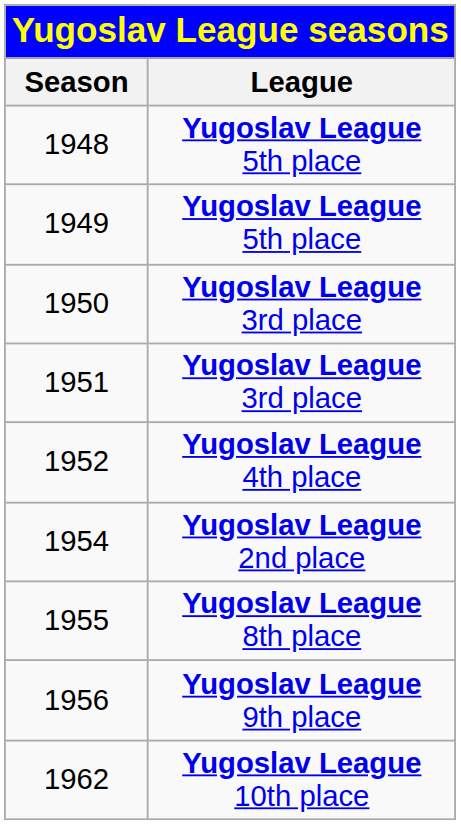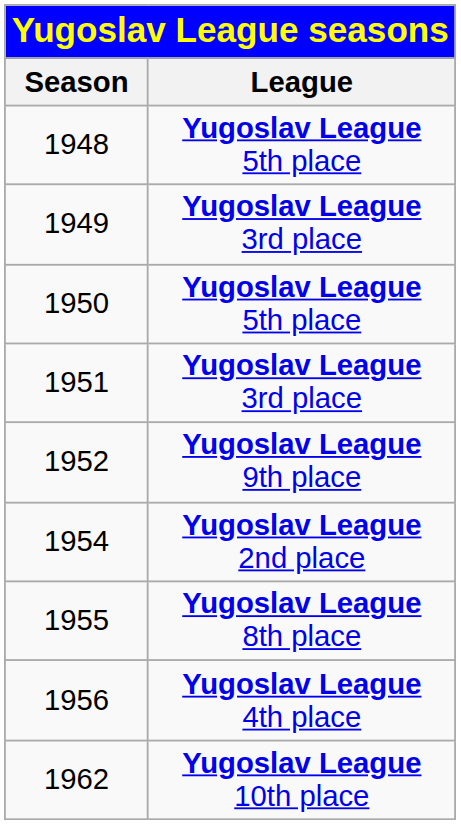 <table class="wikitable collapsible" style="text-align:center; border:0; margin-top:0.2em;">
 <tr>
 <th style="color:Yellow; background:blue; text-align:center;" colspan=7><big>Yugoslav League seasons</big></th>
 </tr>
 <tr>
 <th>Season</th>
 <th>League</th>
 </tr>
 <tr>
 <td>1948</td>
 <td><strong><a href='#'>Yugoslav League</a></strong><br><a href='#'>5th place</a></td>
 </tr>
 <tr>
 <td>1949</td>
-<td><strong><a href='#'>Yugoslav League</a></strong><br><a href='#'>5th place</a></td>
+<td><strong><a href='#'>Yugoslav League</a></strong><br><a href='#'>3rd place</a></td>
 </tr>
 <tr>
 <td>1950</td>
-<td><strong><a href='#'>Yugoslav League</a></strong><br><a href='#'>3rd place</a></td>
+<td><strong><a href='#'>Yugoslav League</a></strong><br><a href='#'>5th place</a></td>
 </tr>
 <tr>
 <td>1951</td>
 <td><strong><a href='#'>Yugoslav League</a></strong><br><a href='#'>3rd place</a></td>
 </tr>
 <tr>
 <td>1952</td>
-<td><strong><a href='#'>Yugoslav League</a></strong><br><a href='#'>4th place</a></td>
+<td><strong><a href='#'>Yugoslav League</a></strong><br><a href='#'>9th place</a></td>
 </tr>
 <tr>
 <td>1954</td>
 <td><strong><a href='#'>Yugoslav League</a></strong><br><a href='#'>2nd place</a></td>
 </tr>
 <tr>
 <td>1955</td>
 <td><strong><a href='#'>Yugoslav League</a></strong><br><a href='#'>8th place</a></td>
 </tr>
 <tr>
 <td>1956</td>
-<td><strong><a href='#'>Yugoslav League</a></strong><br><a href='#'>9th place</a></td>
+<td><strong><a href='#'>Yugoslav League</a></strong><br><a href='#'>4th place</a></td>
 </tr>
 <tr>
 <td>1962</td>
 <td><strong><a href='#'>Yugoslav League</a></strong><br><a href='#'>10th place</a></td>
 </tr>
 </table>
